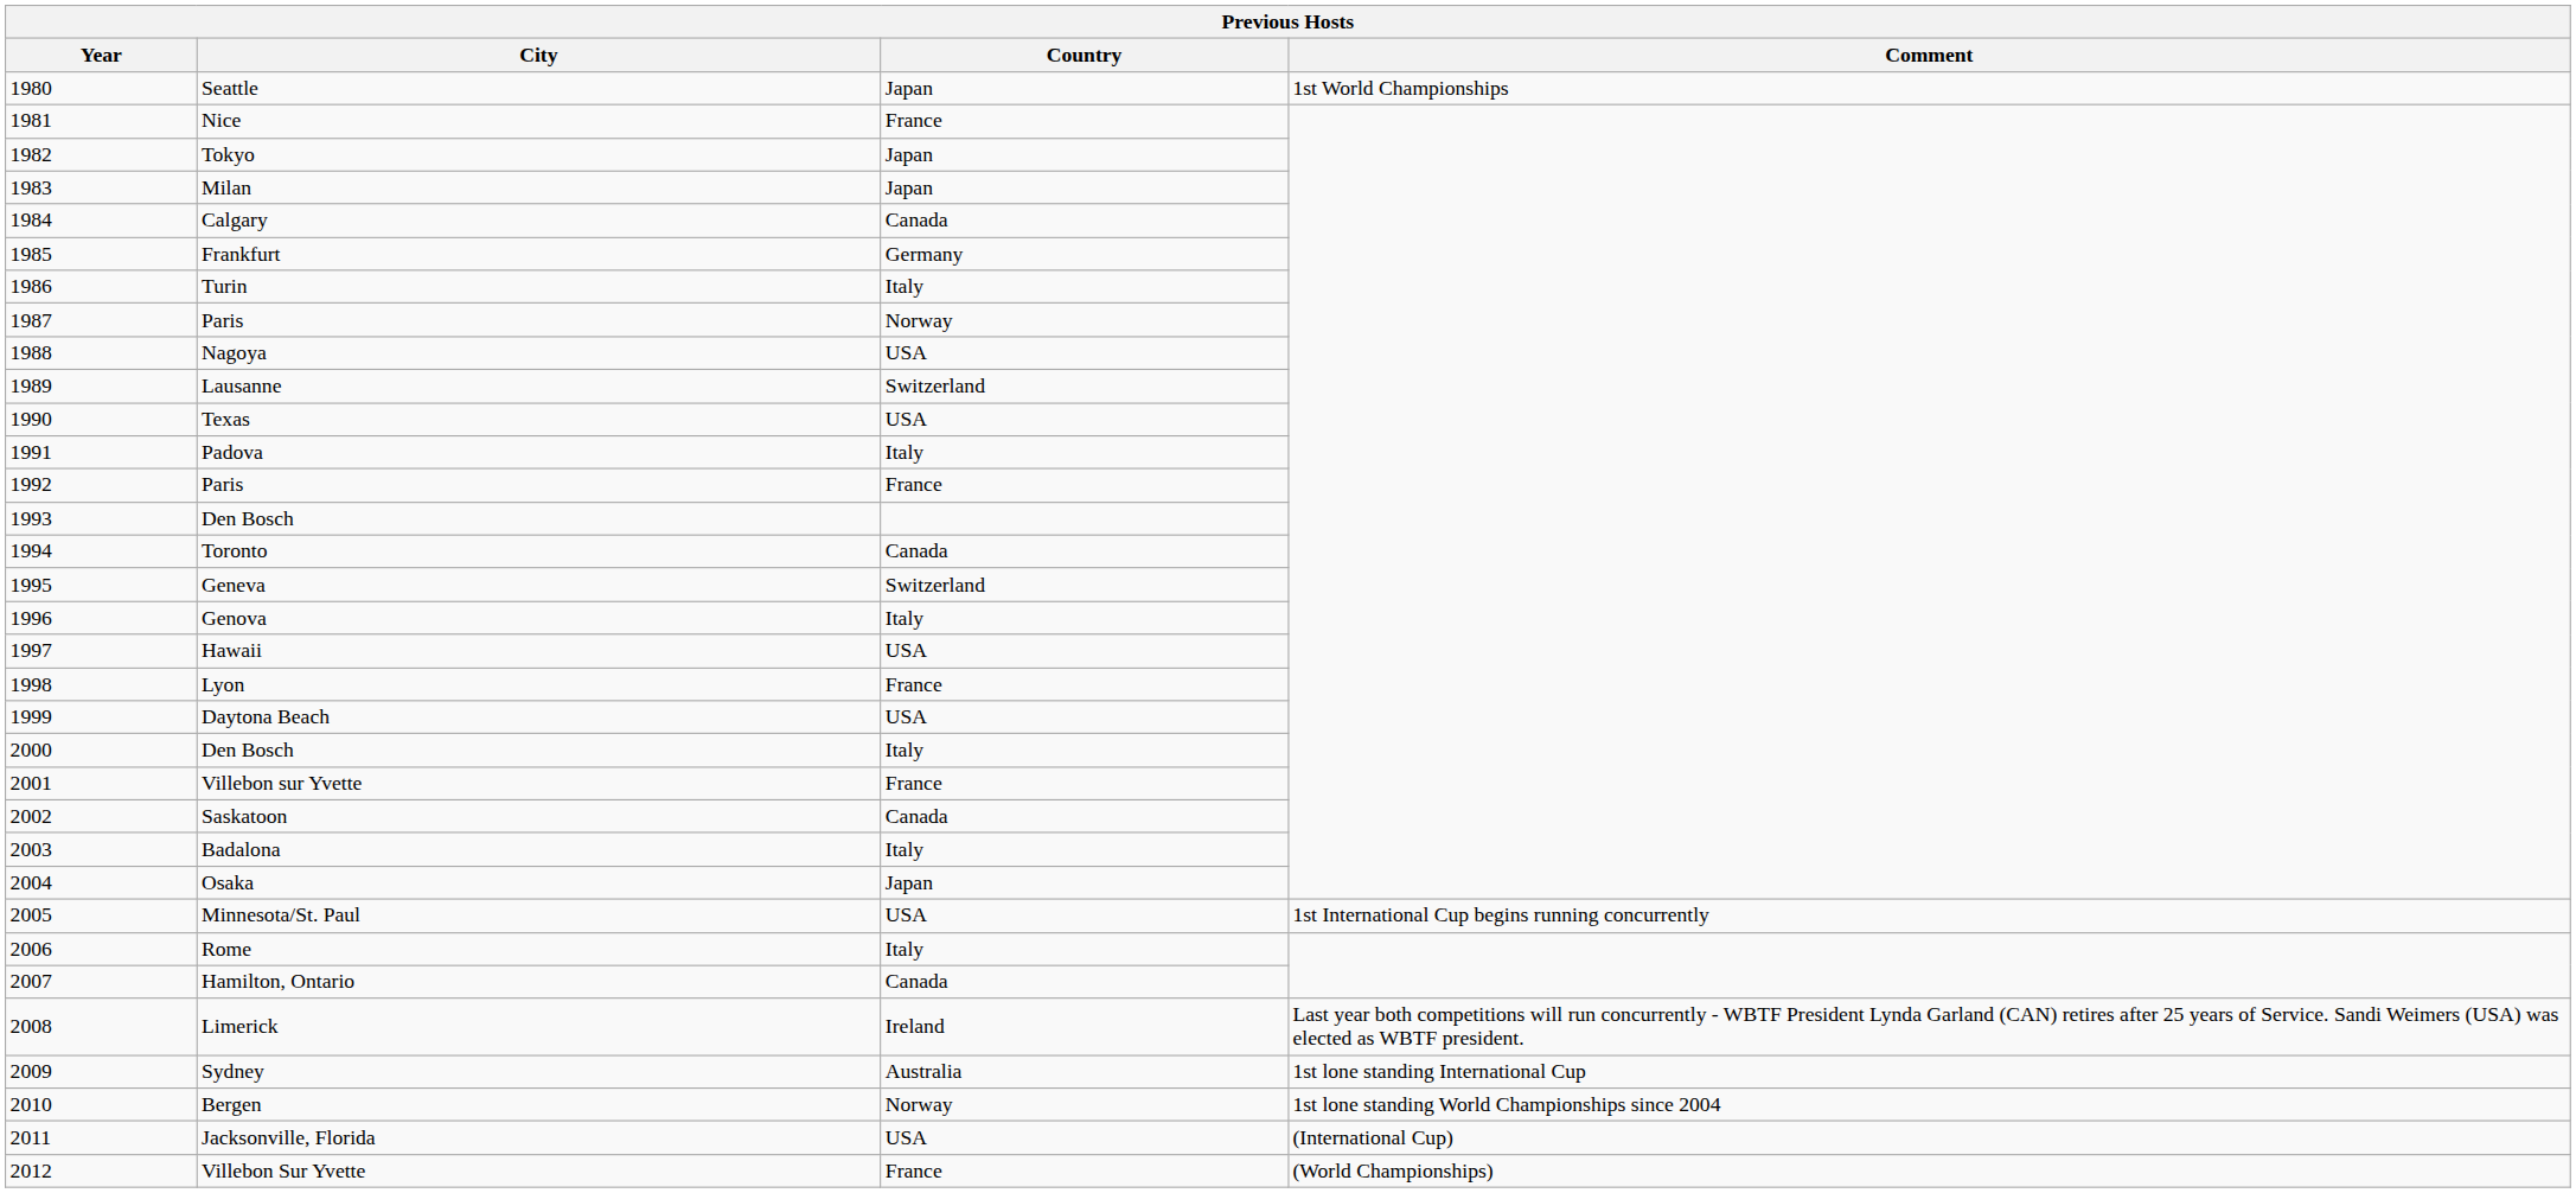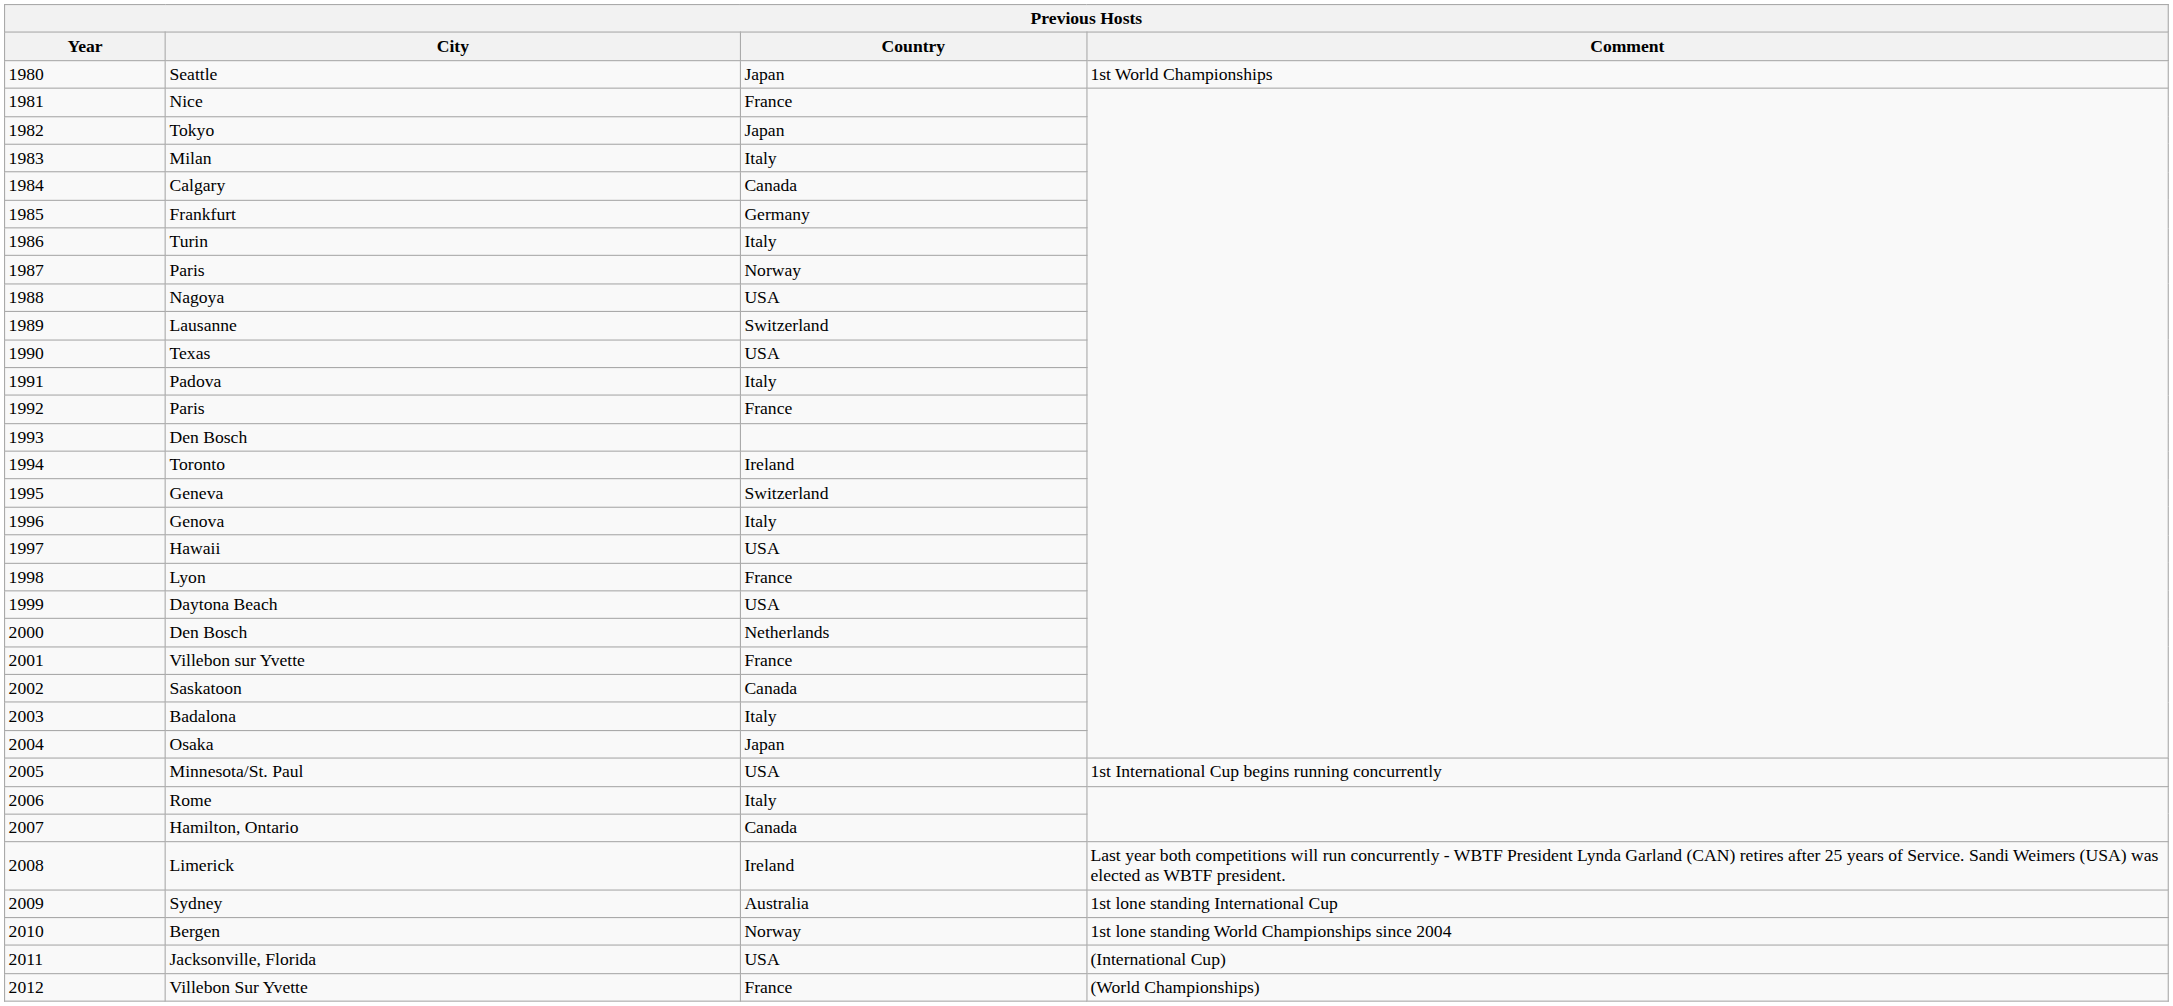 <table class="wikitable collapsible collapsed" style="min-width:35em;">
 <tr>
 <th colspan=5>Previous Hosts</th>
 </tr>
 <tr>
 <th>Year</th>
 <th>City</th>
 <th>Country</th>
 <th style="width:50%">Comment</th>
 </tr>
 <tr>
 <td>1980</td>
 <td>Seattle</td>
 <td> Japan</td>
 <td>1st World Championships</td>
 </tr>
 <tr>
 <td>1981</td>
 <td>Nice</td>
 <td> France</td>
 </tr>
 <tr>
 <td>1982</td>
 <td>Tokyo</td>
 <td> Japan</td>
 </tr>
 <tr>
 <td>1983</td>
 <td>Milan</td>
-<td> Japan</td>
+<td> Italy</td>
 </tr>
 <tr>
 <td>1984</td>
 <td>Calgary</td>
 <td> Canada</td>
 </tr>
 <tr>
 <td>1985</td>
 <td>Frankfurt</td>
 <td> Germany</td>
 </tr>
 <tr>
 <td>1986</td>
 <td>Turin</td>
 <td> Italy</td>
 </tr>
 <tr>
 <td>1987</td>
 <td>Paris</td>
 <td> Norway</td>
 </tr>
 <tr>
 <td>1988</td>
 <td>Nagoya</td>
 <td> USA</td>
 </tr>
 <tr>
 <td>1989</td>
 <td>Lausanne</td>
 <td> Switzerland</td>
 </tr>
 <tr>
 <td>1990</td>
 <td>Texas</td>
 <td> USA</td>
 </tr>
 <tr>
 <td>1991</td>
 <td>Padova</td>
 <td> Italy</td>
 </tr>
 <tr>
 <td>1992</td>
 <td>Paris</td>
 <td> France</td>
 </tr>
 <tr>
 <td>1993</td>
 <td>Den Bosch</td>
 <td></td>
 </tr>
 <tr>
 <td>1994</td>
 <td>Toronto</td>
-<td> Canada</td>
+<td> Ireland</td>
 </tr>
 <tr>
 <td>1995</td>
 <td>Geneva</td>
 <td> Switzerland</td>
 </tr>
 <tr>
 <td>1996</td>
 <td>Genova</td>
 <td> Italy</td>
 </tr>
 <tr>
 <td>1997</td>
 <td>Hawaii</td>
 <td> USA</td>
 </tr>
 <tr>
 <td>1998</td>
 <td>Lyon</td>
 <td> France</td>
 </tr>
 <tr>
 <td>1999</td>
 <td>Daytona Beach</td>
 <td> USA</td>
 </tr>
 <tr>
 <td>2000</td>
 <td>Den Bosch</td>
-<td> Italy</td>
+<td> Netherlands</td>
 </tr>
 <tr>
 <td>2001</td>
 <td>Villebon sur Yvette</td>
 <td> France</td>
 </tr>
 <tr>
 <td>2002</td>
 <td>Saskatoon</td>
 <td> Canada</td>
 </tr>
 <tr>
 <td>2003</td>
 <td>Badalona</td>
 <td> Italy</td>
 </tr>
 <tr>
 <td>2004</td>
 <td>Osaka</td>
 <td> Japan</td>
 </tr>
 <tr>
 <td>2005</td>
 <td>Minnesota/St. Paul</td>
 <td> USA</td>
 <td>1st International Cup begins running concurrently</td>
 </tr>
 <tr>
 <td>2006</td>
 <td>Rome</td>
 <td> Italy</td>
 </tr>
 <tr>
 <td>2007</td>
 <td>Hamilton, Ontario</td>
 <td> Canada</td>
 </tr>
 <tr>
 <td>2008</td>
 <td>Limerick</td>
 <td> Ireland</td>
 <td>Last year both competitions will run concurrently - WBTF President Lynda Garland (CAN) retires after 25 years of Service. Sandi Weimers (USA) was elected as WBTF president.</td>
 </tr>
 <tr>
 <td>2009</td>
 <td>Sydney</td>
 <td> Australia</td>
 <td>1st lone standing International Cup</td>
 </tr>
 <tr>
 <td>2010</td>
 <td>Bergen</td>
 <td> Norway</td>
 <td>1st lone standing World Championships since 2004</td>
 </tr>
 <tr>
 <td>2011</td>
 <td>Jacksonville, Florida</td>
 <td> USA</td>
 <td>(International Cup)</td>
 </tr>
 <tr>
 <td>2012</td>
 <td>Villebon Sur Yvette</td>
 <td> France</td>
 <td>(World Championships)</td>
 </tr>
 </table>
